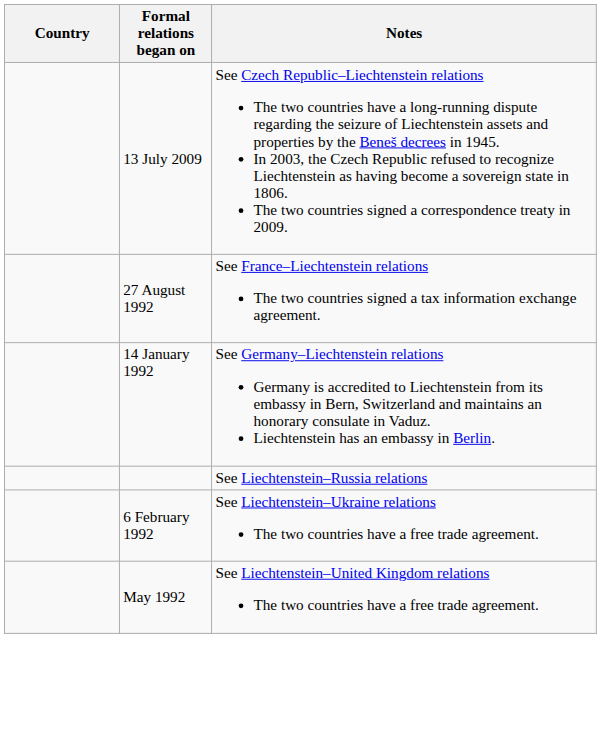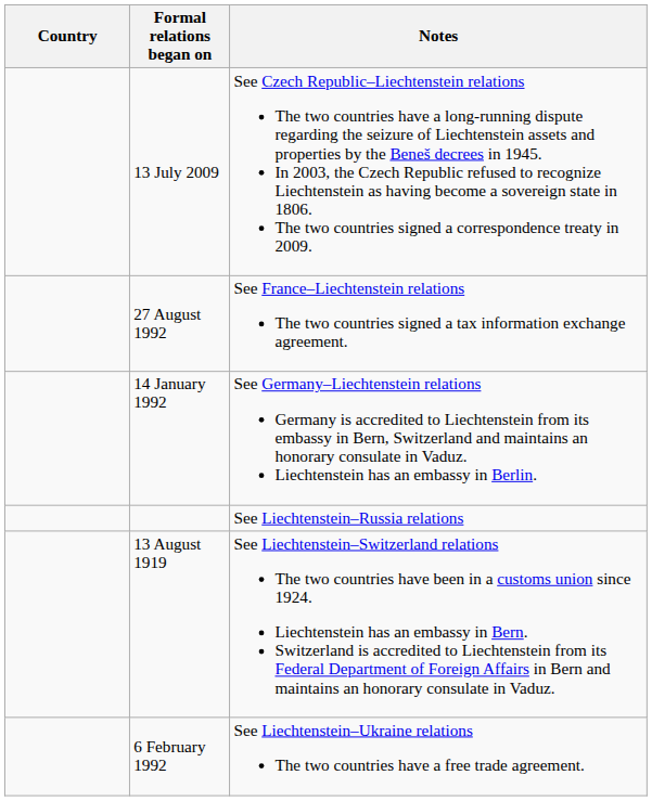 <table class="wikitable sortable" style="width:100%; margin:auto;">
 <tr>
 <th style="width:15%;">Country</th>
 <th style="width:12%;">Formal relations began on</th>
 <th style="width:50%;">Notes</th>
 </tr>
 <tr>
 <td></td>
 <td>13 July 2009</td>
 <td>See <a href='#'>Czech Republic–Liechtenstein relations</a><br><ul><li>The two countries have a long-running dispute regarding the seizure of Liechtenstein assets and properties by the <a href='#'>Beneš decrees</a> in 1945.</li><li>In 2003, the Czech Republic refused to recognize Liechtenstein as having become a sovereign state in 1806.</li><li>The two countries signed a correspondence treaty in 2009.</li></ul></td>
 </tr>
 <tr>
 <td></td>
 <td>27 August 1992</td>
 <td>See <a href='#'>France–Liechtenstein relations</a><br><ul><li>The two countries signed a tax information exchange agreement.</li></ul></td>
 </tr>
 <tr valign="top">
 <td></td>
 <td>14 January 1992</td>
 <td>See <a href='#'>Germany–Liechtenstein relations</a><br><ul><li>Germany is accredited to Liechtenstein from its embassy in Bern, Switzerland and maintains an honorary consulate in Vaduz.</li><li>Liechtenstein has an embassy in <a href='#'>Berlin</a>.</li></ul></td>
 </tr>
 <tr>
 <td></td>
 <td></td>
 <td>See <a href='#'>Liechtenstein–Russia relations</a></td>
 </tr>
+<tr valign="top">
+<td></td>
+<td>13 August 1919</td>
+<td>See <a href='#'>Liechtenstein–Switzerland relations</a><br><ul><li>The two countries have been in a <a href='#'>customs union</a> since 1924.</li></ul><ul><li>Liechtenstein has an embassy in <a href='#'>Bern</a>.</li><li>Switzerland is accredited to Liechtenstein from its <a href='#'>Federal Department of Foreign Affairs</a> in Bern and maintains an honorary consulate in Vaduz.</li></ul></td>
+</tr>
 <tr>
 <td></td>
 <td>6 February 1992</td>
 <td>See <a href='#'>Liechtenstein–Ukraine relations</a><br><ul><li>The two countries have a free trade agreement.</li></ul></td>
 </tr>
-<tr>
-<td></td>
-<td>May 1992</td>
-<td>See <a href='#'>Liechtenstein–United Kingdom relations</a><br><ul><li>The two countries have a free trade agreement.</li></ul></td>
-</tr>
 </table>
